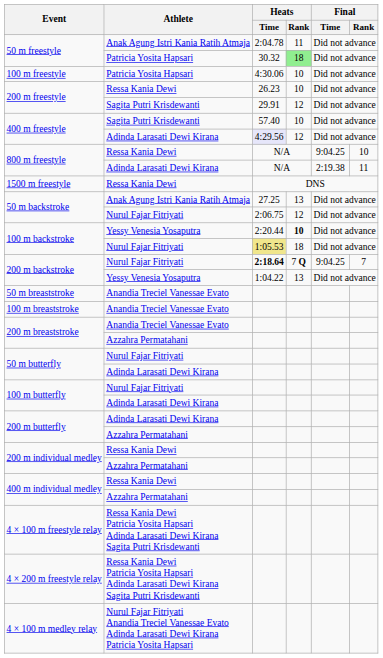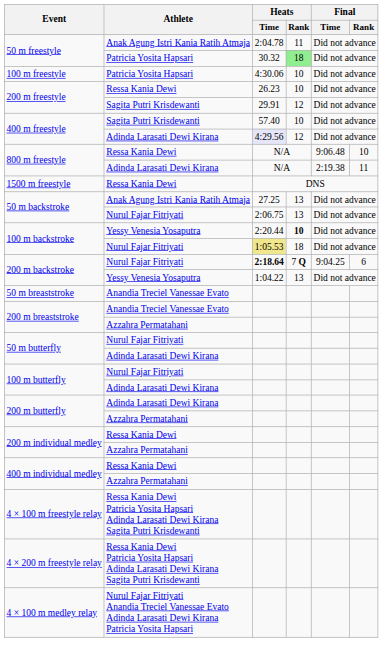 <table class=wikitable style="font-size:90%">
 <tr>
 <th rowspan="2">Event</th>
 <th rowspan="2">Athlete</th>
 <th colspan="2">Heats</th>
 <th colspan="2">Final</th>
 </tr>
 <tr style="font-size:95%">
 <th>Time</th>
 <th>Rank</th>
 <th>Time</th>
 <th>Rank</th>
 </tr>
 <tr align=center>
 <td align=left rowspan=2><a href='#'>50 m freestyle</a></td>
 <td align=left><a href='#'>Anak Agung Istri Kania Ratih Atmaja</a></td>
 <td>2:04.78</td>
 <td>11</td>
 <td colspan="2">Did not advance</td>
 </tr>
 <tr align=center>
 <td align=left><a href='#'>Patricia Yosita Hapsari</a></td>
 <td>30.32</td>
 <td style="background: lightgreen;">18</td>
 <td colspan="2">Did not advance</td>
 </tr>
 <tr align=center>
 <td align="left"><a href='#'>100 m freestyle</a></td>
 <td align=left><a href='#'>Patricia Yosita Hapsari</a></td>
 <td>4:30.06</td>
 <td>10</td>
 <td colspan="2">Did not advance</td>
 </tr>
 <tr align="center">
 <td rowspan="2" align="left"><a href='#'>200 m freestyle</a></td>
 <td align="left"><a href='#'>Ressa Kania Dewi</a></td>
 <td>26.23</td>
 <td>10</td>
 <td colspan="2">Did not advance</td>
 </tr>
 <tr align="center">
 <td align="left"><a href='#'>Sagita Putri Krisdewanti</a></td>
 <td>29.91</td>
 <td>12</td>
 <td colspan="2">Did not advance</td>
 </tr>
 <tr align="center">
 <td rowspan="2" align="left"><a href='#'>400 m freestyle</a></td>
 <td align="left"><a href='#'>Sagita Putri Krisdewanti</a></td>
 <td>57.40</td>
 <td>10</td>
 <td colspan="2">Did not advance</td>
 </tr>
 <tr align="center">
 <td align="left"><a href='#'>Adinda Larasati Dewi Kirana</a></td>
 <td style="background: lavender;">4:29.56</td>
 <td>12</td>
 <td colspan="2">Did not advance</td>
 </tr>
 <tr align="center">
 <td rowspan="2" align="left"><a href='#'>800 m freestyle</a></td>
 <td align="left"><a href='#'>Ressa Kania Dewi</a></td>
 <td colspan="2">N/A</td>
-<td>9:04.25</td>
+<td>9:06.48</td>
 <td>10</td>
 </tr>
 <tr align="center">
 <td align="left"><a href='#'>Adinda Larasati Dewi Kirana</a></td>
 <td colspan="2">N/A</td>
 <td>2:19.38</td>
 <td>11</td>
 </tr>
 <tr align="center">
 <td align="left"><a href='#'>1500 m freestyle</a></td>
 <td align="left"><a href='#'>Ressa Kania Dewi</a></td>
 <td colspan="4">DNS</td>
 </tr>
 <tr align="center">
 <td rowspan="2" align="left"><a href='#'>50 m backstroke</a></td>
 <td align="left"><a href='#'>Anak Agung Istri Kania Ratih Atmaja</a></td>
 <td>27.25</td>
 <td>13</td>
 <td colspan="2">Did not advance</td>
 </tr>
 <tr align="center">
 <td align="left"><a href='#'>Nurul Fajar Fitriyati</a></td>
 <td>2:06.75</td>
-<td>12</td>
+<td>13</td>
 <td colspan="2">Did not advance</td>
 </tr>
 <tr align="center">
 <td rowspan="2" align="left"><a href='#'>100 m backstroke</a></td>
 <td align="left"><a href='#'>Yessy Venesia Yosaputra</a></td>
 <td>2:20.44</td>
 <td><strong>10</strong></td>
 <td colspan="2">Did not advance</td>
 </tr>
 <tr align="center">
 <td align="left"><a href='#'>Nurul Fajar Fitriyati</a></td>
 <td style="background: khaki;">1:05.53</td>
 <td>18</td>
 <td colspan="2">Did not advance</td>
 </tr>
 <tr align="center">
 <td rowspan="2" align="left"><a href='#'>200 m backstroke</a></td>
 <td align="left"><a href='#'>Nurul Fajar Fitriyati</a></td>
 <td><strong>2:18.64</strong></td>
 <td>7 <strong>Q</strong></td>
 <td>9:04.25</td>
-<td>7</td>
+<td>6</td>
 </tr>
 <tr align="center">
 <td align="left"><a href='#'>Yessy Venesia Yosaputra</a></td>
 <td>1:04.22</td>
 <td>13</td>
 <td colspan="2">Did not advance</td>
 </tr>
 <tr align=center>
 <td align=left><a href='#'>50 m breaststroke</a></td>
-<td align=left><a href='#'>Anandia Treciel Vanessae Evato</a></td>
-<td></td>
-<td></td>
-<td></td>
-<td></td>
-</tr>
-<tr align=center>
-<td align=left><a href='#'>100 m breaststroke</a></td>
 <td align=left><a href='#'>Anandia Treciel Vanessae Evato</a></td>
 <td></td>
 <td></td>
 <td></td>
 <td></td>
 </tr>
 <tr align=center>
 <td align=left rowspan=2><a href='#'>200 m breaststroke</a></td>
 <td align=left><a href='#'>Anandia Treciel Vanessae Evato</a></td>
 <td></td>
 <td></td>
 <td></td>
 <td></td>
 </tr>
 <tr align=center>
 <td align=left><a href='#'>Azzahra Permatahani</a></td>
 <td></td>
 <td></td>
 <td></td>
 <td></td>
 </tr>
 <tr align=center>
 <td align=left rowspan=2><a href='#'>50 m butterfly</a></td>
 <td align=left><a href='#'>Nurul Fajar Fitriyati</a></td>
 <td></td>
 <td></td>
 <td></td>
 <td></td>
 </tr>
 <tr align=center>
 <td align=left><a href='#'>Adinda Larasati Dewi Kirana</a></td>
 <td></td>
 <td></td>
 <td></td>
 <td></td>
 </tr>
 <tr align=center>
 <td align=left rowspan=2><a href='#'>100 m butterfly</a></td>
 <td align=left><a href='#'>Nurul Fajar Fitriyati</a></td>
 <td></td>
 <td></td>
 <td></td>
 <td></td>
 </tr>
 <tr align=center>
 <td align=left><a href='#'>Adinda Larasati Dewi Kirana</a></td>
 <td></td>
 <td></td>
 <td></td>
 <td></td>
 </tr>
 <tr align=center>
 <td align=left rowspan=2><a href='#'>200 m butterfly</a></td>
 <td align=left><a href='#'>Adinda Larasati Dewi Kirana</a></td>
 <td></td>
 <td></td>
 <td></td>
 <td></td>
 </tr>
 <tr align=center>
 <td align=left><a href='#'>Azzahra Permatahani</a></td>
 <td></td>
 <td></td>
 <td></td>
 <td></td>
 </tr>
 <tr align=center>
 <td align=left rowspan=2><a href='#'>200 m individual medley</a></td>
 <td align=left><a href='#'>Ressa Kania Dewi</a></td>
 <td></td>
 <td></td>
 <td></td>
 <td></td>
 </tr>
 <tr align=center>
 <td align=left><a href='#'>Azzahra Permatahani</a></td>
 <td></td>
 <td></td>
 <td></td>
 <td></td>
 </tr>
 <tr align=center>
 <td align=left rowspan=2><a href='#'>400 m individual medley</a></td>
 <td align=left><a href='#'>Ressa Kania Dewi</a></td>
 <td></td>
 <td></td>
 <td></td>
 <td></td>
 </tr>
 <tr align=center>
 <td align=left><a href='#'>Azzahra Permatahani</a></td>
 <td></td>
 <td></td>
 <td></td>
 <td></td>
 </tr>
 <tr align=center>
 <td align=left><a href='#'>4 × 100 m freestyle relay</a></td>
 <td align=left><a href='#'>Ressa Kania Dewi</a><br><a href='#'>Patricia Yosita Hapsari</a><br><a href='#'>Adinda Larasati Dewi Kirana</a><br><a href='#'>Sagita Putri Krisdewanti</a></td>
 <td></td>
 <td></td>
 <td></td>
 <td></td>
 </tr>
 <tr align=center>
 <td align=left><a href='#'>4 × 200 m freestyle relay</a></td>
 <td align=left><a href='#'>Ressa Kania Dewi</a><br><a href='#'>Patricia Yosita Hapsari</a><br><a href='#'>Adinda Larasati Dewi Kirana</a><br><a href='#'>Sagita Putri Krisdewanti</a></td>
 <td></td>
 <td></td>
 <td></td>
 <td></td>
 </tr>
 <tr align=center>
 <td align=left><a href='#'>4 × 100 m medley relay</a></td>
 <td align=left><a href='#'>Nurul Fajar Fitriyati</a><br><a href='#'>Anandia Treciel Vanessae Evato</a><br><a href='#'>Adinda Larasati Dewi Kirana</a><br><a href='#'>Patricia Yosita Hapsari</a></td>
 <td></td>
 <td></td>
 <td></td>
 <td></td>
 </tr>
 </table>
